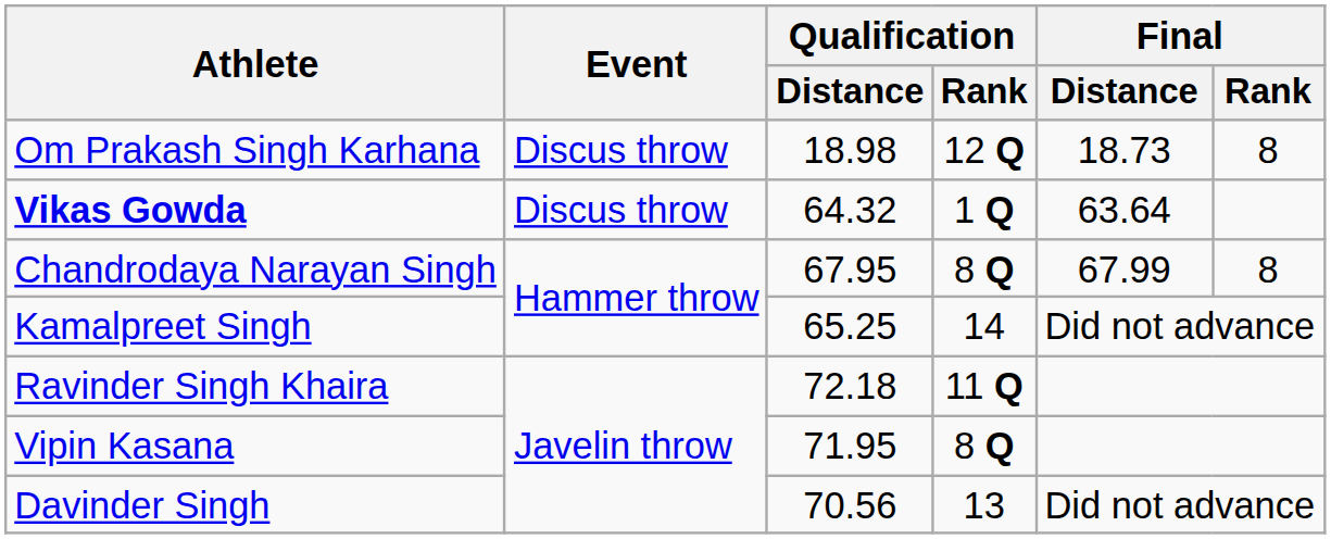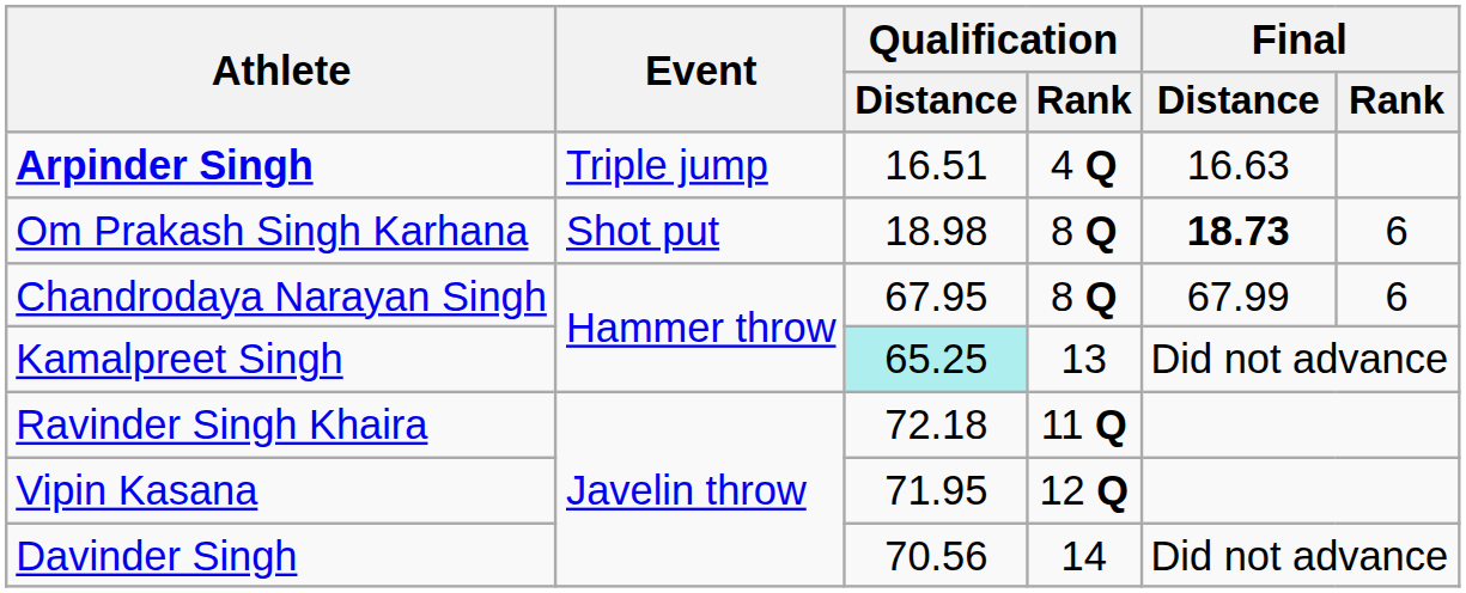 <table class=wikitable style="text-align:center; font-size:90%">
 <tr>
 <th rowspan=2>Athlete</th>
 <th rowspan=2>Event</th>
 <th colspan=2>Qualification</th>
 <th colspan=2>Final</th>
 </tr>
 <tr style=font-size:95%>
 <th>Distance</th>
 <th>Rank</th>
 <th>Distance</th>
 <th>Rank</th>
 </tr>
 <tr>
-<td align=left><a href='#'>Om Prakash Singh Karhana</a></td>
-<td align=left><a href='#'>Discus throw</a></td>
-<td>18.98</td>
-<td>12 <strong>Q</strong></td>
-<td>18.73</td>
-<td>8</td>
+<td align=left><strong><a href='#'>Arpinder Singh</a></strong></td>
+<td align=left><a href='#'>Triple jump</a></td>
+<td>16.51</td>
+<td>4 <strong>Q</strong></td>
+<td>16.63</td>
+<td></td>
 </tr>
 <tr>
-<td align=left><strong><a href='#'>Vikas Gowda</a></strong></td>
-<td align=left><a href='#'>Discus throw</a></td>
-<td>64.32</td>
-<td>1 <strong>Q</strong></td>
-<td>63.64</td>
-<td></td>
+<td align=left><a href='#'>Om Prakash Singh Karhana</a></td>
+<td align=left><a href='#'>Shot put</a></td>
+<td>18.98</td>
+<td>8 <strong>Q</strong></td>
+<td><strong>18.73</strong></td>
+<td>6</td>
 </tr>
 <tr>
 <td align=left><a href='#'>Chandrodaya Narayan Singh</a></td>
 <td align=left rowspan=2><a href='#'>Hammer throw</a></td>
 <td>67.95</td>
 <td>8 <strong>Q</strong></td>
 <td>67.99</td>
-<td>8</td>
+<td>6</td>
 </tr>
 <tr>
 <td align=left><a href='#'>Kamalpreet Singh</a></td>
-<td>65.25</td>
-<td>14</td>
+<td style="background: paleturquoise;">65.25</td>
+<td>13</td>
 <td colspan=2>Did not advance</td>
 </tr>
 <tr>
 <td align=left><a href='#'>Ravinder Singh Khaira</a></td>
 <td align=left rowspan=3><a href='#'>Javelin throw</a></td>
 <td>72.18</td>
 <td>11 <strong>Q</strong></td>
 <td colspan=2></td>
 </tr>
 <tr>
 <td align=left><a href='#'>Vipin Kasana</a></td>
 <td>71.95</td>
-<td>8 <strong>Q</strong></td>
+<td>12 <strong>Q</strong></td>
 <td colspan=2></td>
 </tr>
 <tr>
 <td align=left><a href='#'>Davinder Singh</a></td>
 <td>70.56</td>
-<td>13</td>
+<td>14</td>
 <td colspan=2>Did not advance</td>
 </tr>
 </table>
